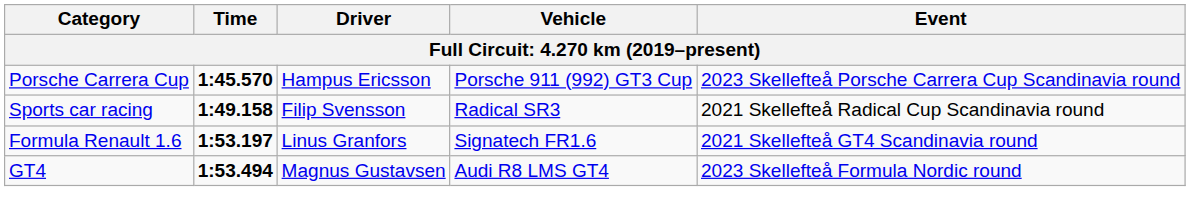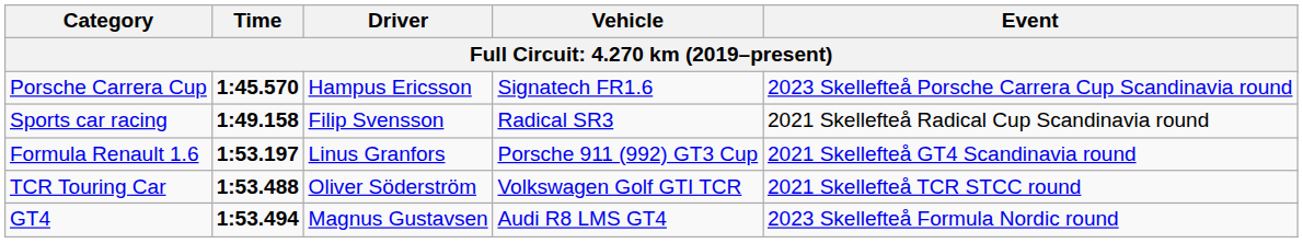 <table class="wikitable">
 <tr>
 <th>Category</th>
 <th>Time</th>
 <th>Driver</th>
 <th>Vehicle</th>
 <th>Event</th>
 </tr>
 <tr>
 <th colspan=5>Full Circuit: 4.270 km (2019–present)</th>
 </tr>
 <tr>
 <td><a href='#'>Porsche Carrera Cup</a></td>
 <td><strong>1:45.570</strong></td>
 <td><a href='#'>Hampus Ericsson</a></td>
-<td><a href='#'>Porsche 911 (992) GT3 Cup</a></td>
+<td><a href='#'>Signatech FR1.6</a></td>
 <td><a href='#'>2023 Skellefteå Porsche Carrera Cup Scandinavia round</a></td>
 </tr>
 <tr>
 <td><a href='#'>Sports car racing</a></td>
 <td><strong>1:49.158</strong></td>
 <td><a href='#'>Filip Svensson</a></td>
 <td><a href='#'>Radical SR3</a></td>
 <td>2021 Skellefteå Radical Cup Scandinavia round</td>
 </tr>
 <tr>
 <td><a href='#'>Formula Renault 1.6</a></td>
 <td><strong>1:53.197</strong></td>
 <td><a href='#'>Linus Granfors</a></td>
-<td><a href='#'>Signatech FR1.6</a></td>
+<td><a href='#'>Porsche 911 (992) GT3 Cup</a></td>
 <td><a href='#'>2021 Skellefteå GT4 Scandinavia round</a></td>
+</tr>
+<tr>
+<td><a href='#'>TCR Touring Car</a></td>
+<td><strong>1:53.488</strong></td>
+<td><a href='#'>Oliver Söderström</a></td>
+<td><a href='#'>Volkswagen Golf GTI TCR</a></td>
+<td><a href='#'>2021 Skellefteå TCR STCC round</a></td>
 </tr>
 <tr>
 <td><a href='#'>GT4</a></td>
 <td><strong>1:53.494</strong></td>
 <td><a href='#'>Magnus Gustavsen</a></td>
 <td><a href='#'>Audi R8 LMS GT4</a></td>
 <td><a href='#'>2023 Skellefteå Formula Nordic round</a></td>
 </tr>
 </table>
